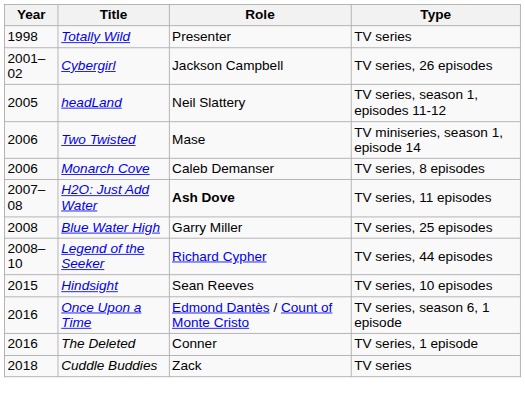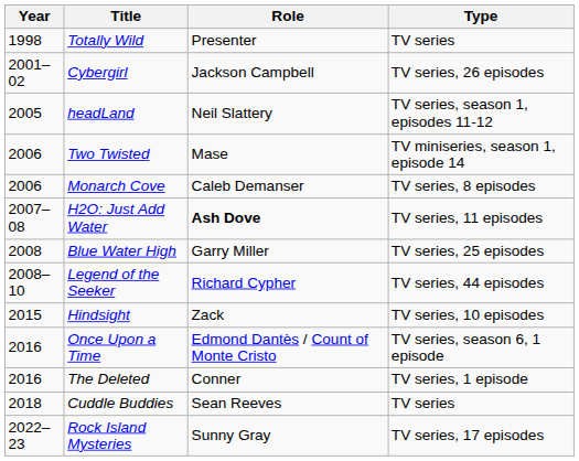 <table class="wikitable">
 <tr>
 <th>Year</th>
 <th>Title</th>
 <th>Role</th>
 <th>Type</th>
 </tr>
 <tr>
 <td>1998</td>
 <td><em><a href='#'>Totally Wild</a></em></td>
 <td>Presenter</td>
 <td>TV series</td>
 </tr>
 <tr>
 <td>2001–02</td>
 <td><em><a href='#'>Cybergirl</a></em></td>
 <td>Jackson Campbell</td>
 <td>TV series, 26 episodes</td>
 </tr>
 <tr>
 <td>2005</td>
 <td><em><a href='#'>headLand</a></em></td>
 <td>Neil Slattery</td>
 <td>TV series, season 1, episodes 11-12</td>
 </tr>
 <tr>
 <td>2006</td>
 <td><em><a href='#'>Two Twisted</a></em></td>
 <td>Mase</td>
 <td>TV miniseries, season 1, episode 14</td>
 </tr>
 <tr>
 <td>2006</td>
 <td><em><a href='#'>Monarch Cove</a></em></td>
 <td>Caleb Demanser</td>
 <td>TV series, 8 episodes</td>
 </tr>
 <tr>
 <td>2007–08</td>
 <td><em><a href='#'>H2O: Just Add Water</a></em></td>
 <td><strong>Ash Dove</strong></td>
 <td>TV series, 11 episodes</td>
 </tr>
 <tr>
 <td>2008</td>
 <td><em><a href='#'>Blue Water High</a></em></td>
 <td>Garry Miller</td>
 <td>TV series, 25 episodes</td>
 </tr>
 <tr>
 <td>2008–10</td>
 <td><em><a href='#'>Legend of the Seeker</a></em></td>
 <td><a href='#'>Richard Cypher</a></td>
 <td>TV series, 44 episodes</td>
 </tr>
 <tr>
 <td>2015</td>
 <td><em><a href='#'>Hindsight</a></em></td>
-<td>Sean Reeves</td>
+<td>Zack</td>
 <td>TV series, 10 episodes</td>
 </tr>
 <tr>
 <td>2016</td>
 <td><em><a href='#'>Once Upon a Time</a></em></td>
 <td><a href='#'>Edmond Dantès</a> / <a href='#'>Count of Monte Cristo</a></td>
 <td>TV series, season 6, 1 episode</td>
 </tr>
 <tr>
 <td>2016</td>
 <td><em>The Deleted</em></td>
 <td>Conner</td>
 <td>TV series, 1 episode</td>
 </tr>
 <tr>
 <td>2018</td>
 <td><em>Cuddle Buddies</em></td>
-<td>Zack</td>
+<td>Sean Reeves</td>
 <td>TV series</td>
 </tr>
+<tr>
+<td>2022–23</td>
+<td><em><a href='#'>Rock Island Mysteries</a></em></td>
+<td>Sunny Gray</td>
+<td>TV series, 17 episodes</td>
+</tr>
 </table>
